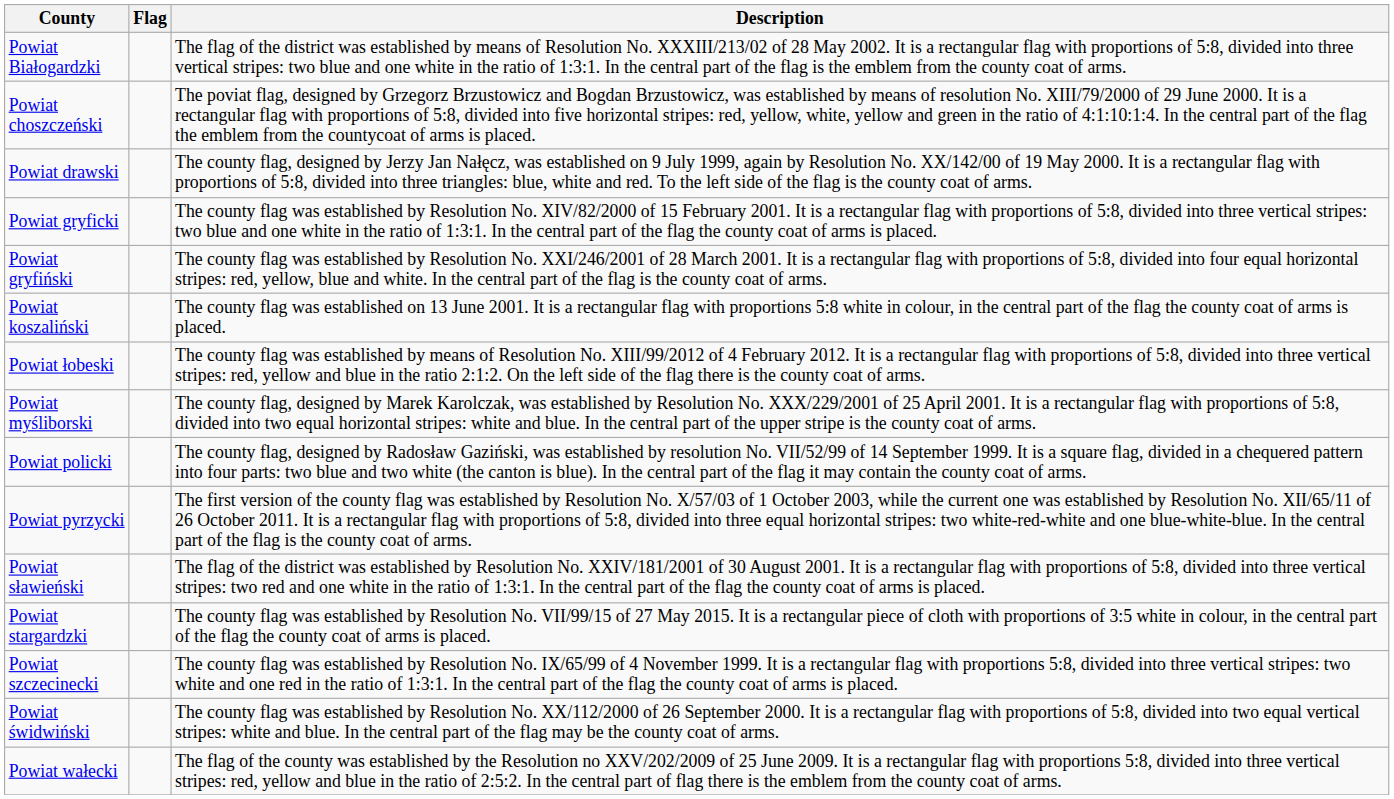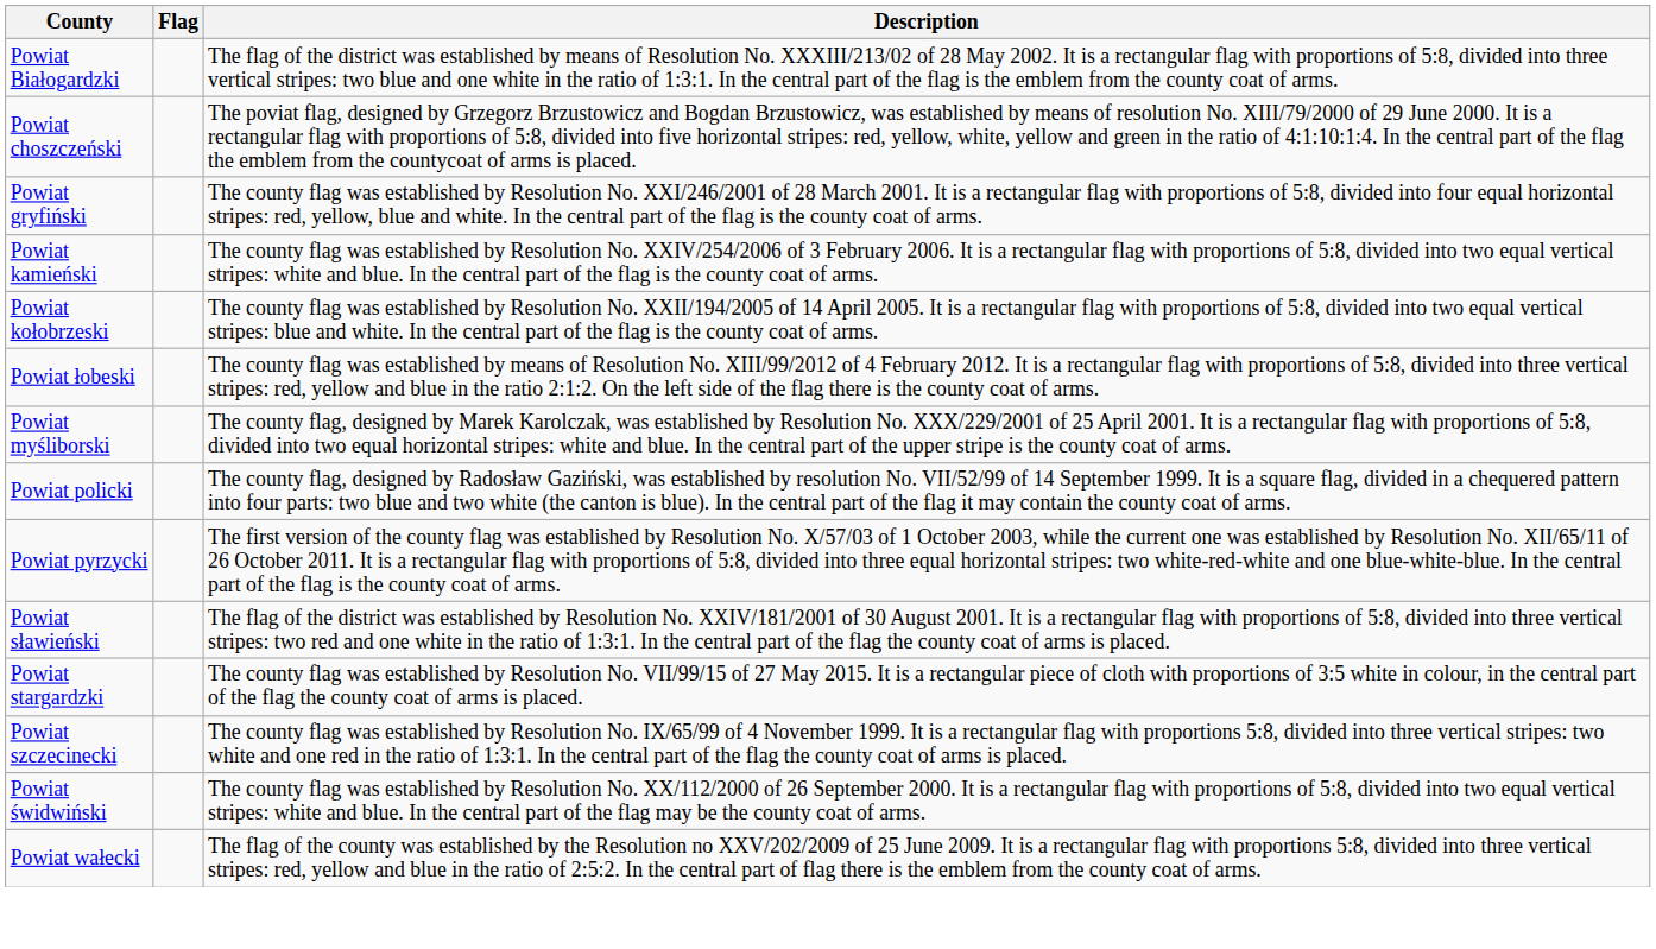 <table class="wikitable">
 <tr>
 <th>County</th>
 <th>Flag</th>
 <th>Description</th>
 </tr>
 <tr>
 <td><a href='#'>Powiat Białogardzki</a></td>
 <td></td>
 <td>The flag of the district was established by means of Resolution No. XXXIII/213/02 of 28 May 2002. It is a rectangular flag with proportions  of 5:8, divided into three vertical stripes: two blue and one white in the ratio of 1:3:1. In the central part of the flag is the emblem from the county coat of arms.</td>
 </tr>
 <tr>
 <td><a href='#'>Powiat choszczeński</a></td>
 <td></td>
 <td>The poviat flag, designed by Grzegorz Brzustowicz and Bogdan Brzustowicz, was established by means of resolution No. XIII/79/2000 of 29 June 2000. It is a rectangular flag with proportions of 5:8, divided into five horizontal stripes: red, yellow, white, yellow and green in the ratio of 4:1:10:1:4. In the central part of the flag the emblem from the countycoat of arms is placed.</td>
 </tr>
 <tr>
-<td><a href='#'>Powiat drawski</a></td>
-<td></td>
-<td>The county flag, designed by Jerzy Jan Nałęcz, was established on 9 July 1999, again by Resolution No. XX/142/00 of 19 May 2000. It is a rectangular flag with proportions of 5:8, divided into three triangles: blue, white and red. To the left side of the flag is the county coat of arms.</td>
-</tr>
-<tr>
-<td><a href='#'>Powiat gryficki</a></td>
-<td></td>
-<td>The county flag was established by Resolution No. XIV/82/2000 of 15 February 2001. It is a rectangular flag with proportions of 5:8, divided into three vertical stripes: two blue and one white in the ratio of 1:3:1. In the central part of the flag the county coat of arms is placed.</td>
-</tr>
-<tr>
 <td><a href='#'>Powiat gryfiński</a></td>
 <td></td>
 <td>The county flag was established by Resolution No. XXI/246/2001 of 28 March 2001. It is a rectangular flag with proportions of 5:8, divided into four equal horizontal stripes: red, yellow, blue and white. In the central part of the flag is the county coat of arms.</td>
 </tr>
 <tr>
-<td><a href='#'>Powiat koszaliński</a></td>
+<td><a href='#'>Powiat kamieński</a></td>
 <td></td>
-<td>The county flag was established on 13 June 2001. It is a rectangular flag with proportions 5:8 white in colour, in the central part of the flag the county coat of arms is placed.</td>
+<td>The county flag was established by Resolution No. XXIV/254/2006 of 3 February 2006. It is a rectangular flag with proportions of 5:8, divided into two equal vertical stripes: white and blue. In the central part of the flag is the county coat of arms.</td>
+</tr>
+<tr>
+<td><a href='#'>Powiat kołobrzeski</a></td>
+<td></td>
+<td>The county flag was established by Resolution No. XXII/194/2005 of 14 April 2005. It is a rectangular flag with proportions of 5:8, divided into two equal vertical stripes: blue and white. In the central part of the flag is the county coat of arms.</td>
 </tr>
 <tr>
 <td><a href='#'>Powiat łobeski</a></td>
 <td></td>
 <td>The county flag was established by means of Resolution No. XIII/99/2012 of 4 February 2012. It is a rectangular flag with proportions of 5:8, divided into three vertical stripes: red, yellow and blue in the ratio 2:1:2. On the left side of the flag there is the county coat of arms.</td>
 </tr>
 <tr>
 <td><a href='#'>Powiat myśliborski</a></td>
 <td></td>
 <td>The county flag, designed by Marek Karolczak, was established by Resolution No. XXX/229/2001 of 25 April 2001. It is a rectangular flag with proportions of 5:8, divided into two equal horizontal stripes: white and blue. In the central part of the upper stripe is the county coat of arms.</td>
 </tr>
 <tr>
 <td><a href='#'>Powiat policki</a></td>
 <td></td>
 <td>The county flag, designed by Radosław Gaziński, was established by resolution No. VII/52/99 of 14 September 1999. It is a square flag, divided in a chequered pattern into four parts: two blue and two white (the canton is blue). In the central part of the flag it may contain the county coat of arms.</td>
 </tr>
 <tr>
 <td><a href='#'>Powiat pyrzycki</a></td>
 <td></td>
 <td>The first version of the county flag was established by Resolution No. X/57/03 of 1 October 2003, while the current one was established by Resolution No. XII/65/11 of 26 October 2011. It is a rectangular flag with proportions of 5:8, divided into three equal horizontal stripes: two white-red-white and one blue-white-blue. In the central part of the flag is the county coat of arms.</td>
 </tr>
 <tr>
 <td><a href='#'>Powiat sławieński</a></td>
 <td></td>
 <td>The flag of the district was established by Resolution No. XXIV/181/2001 of 30 August 2001. It is a rectangular flag with proportions of 5:8, divided into three vertical stripes: two red and one white in the ratio of 1:3:1. In the central part of the flag the county coat of arms is placed.</td>
 </tr>
 <tr>
 <td><a href='#'>Powiat stargardzki</a></td>
 <td></td>
 <td>The county flag was established by Resolution No. VII/99/15 of 27 May 2015. It is a rectangular piece of cloth with proportions of 3:5 white in colour, in the central part of the flag the county coat of arms is placed.</td>
 </tr>
 <tr>
 <td><a href='#'>Powiat szczecinecki</a></td>
 <td></td>
 <td>The county flag was established by Resolution No. IX/65/99 of 4 November 1999. It is a rectangular flag with proportions 5:8, divided into three vertical stripes: two white and one red in the ratio of 1:3:1. In the central part of the flag the county coat of arms is placed.</td>
 </tr>
 <tr>
 <td><a href='#'>Powiat świdwiński</a></td>
 <td></td>
 <td>The county flag was established by Resolution No. XX/112/2000 of 26 September 2000. It is a rectangular flag with proportions of 5:8, divided into two equal vertical stripes: white and blue. In the central part of the flag may be the county coat of arms.</td>
 </tr>
 <tr>
 <td><a href='#'>Powiat wałecki</a></td>
 <td></td>
 <td>The flag of the county was established by the Resolution no XXV/202/2009 of 25 June 2009. It is a rectangular flag with proportions 5:8, divided into three vertical stripes: red, yellow and blue in the ratio of 2:5:2. In the central part of flag there is the emblem from the county coat of arms.</td>
 </tr>
 </table>
